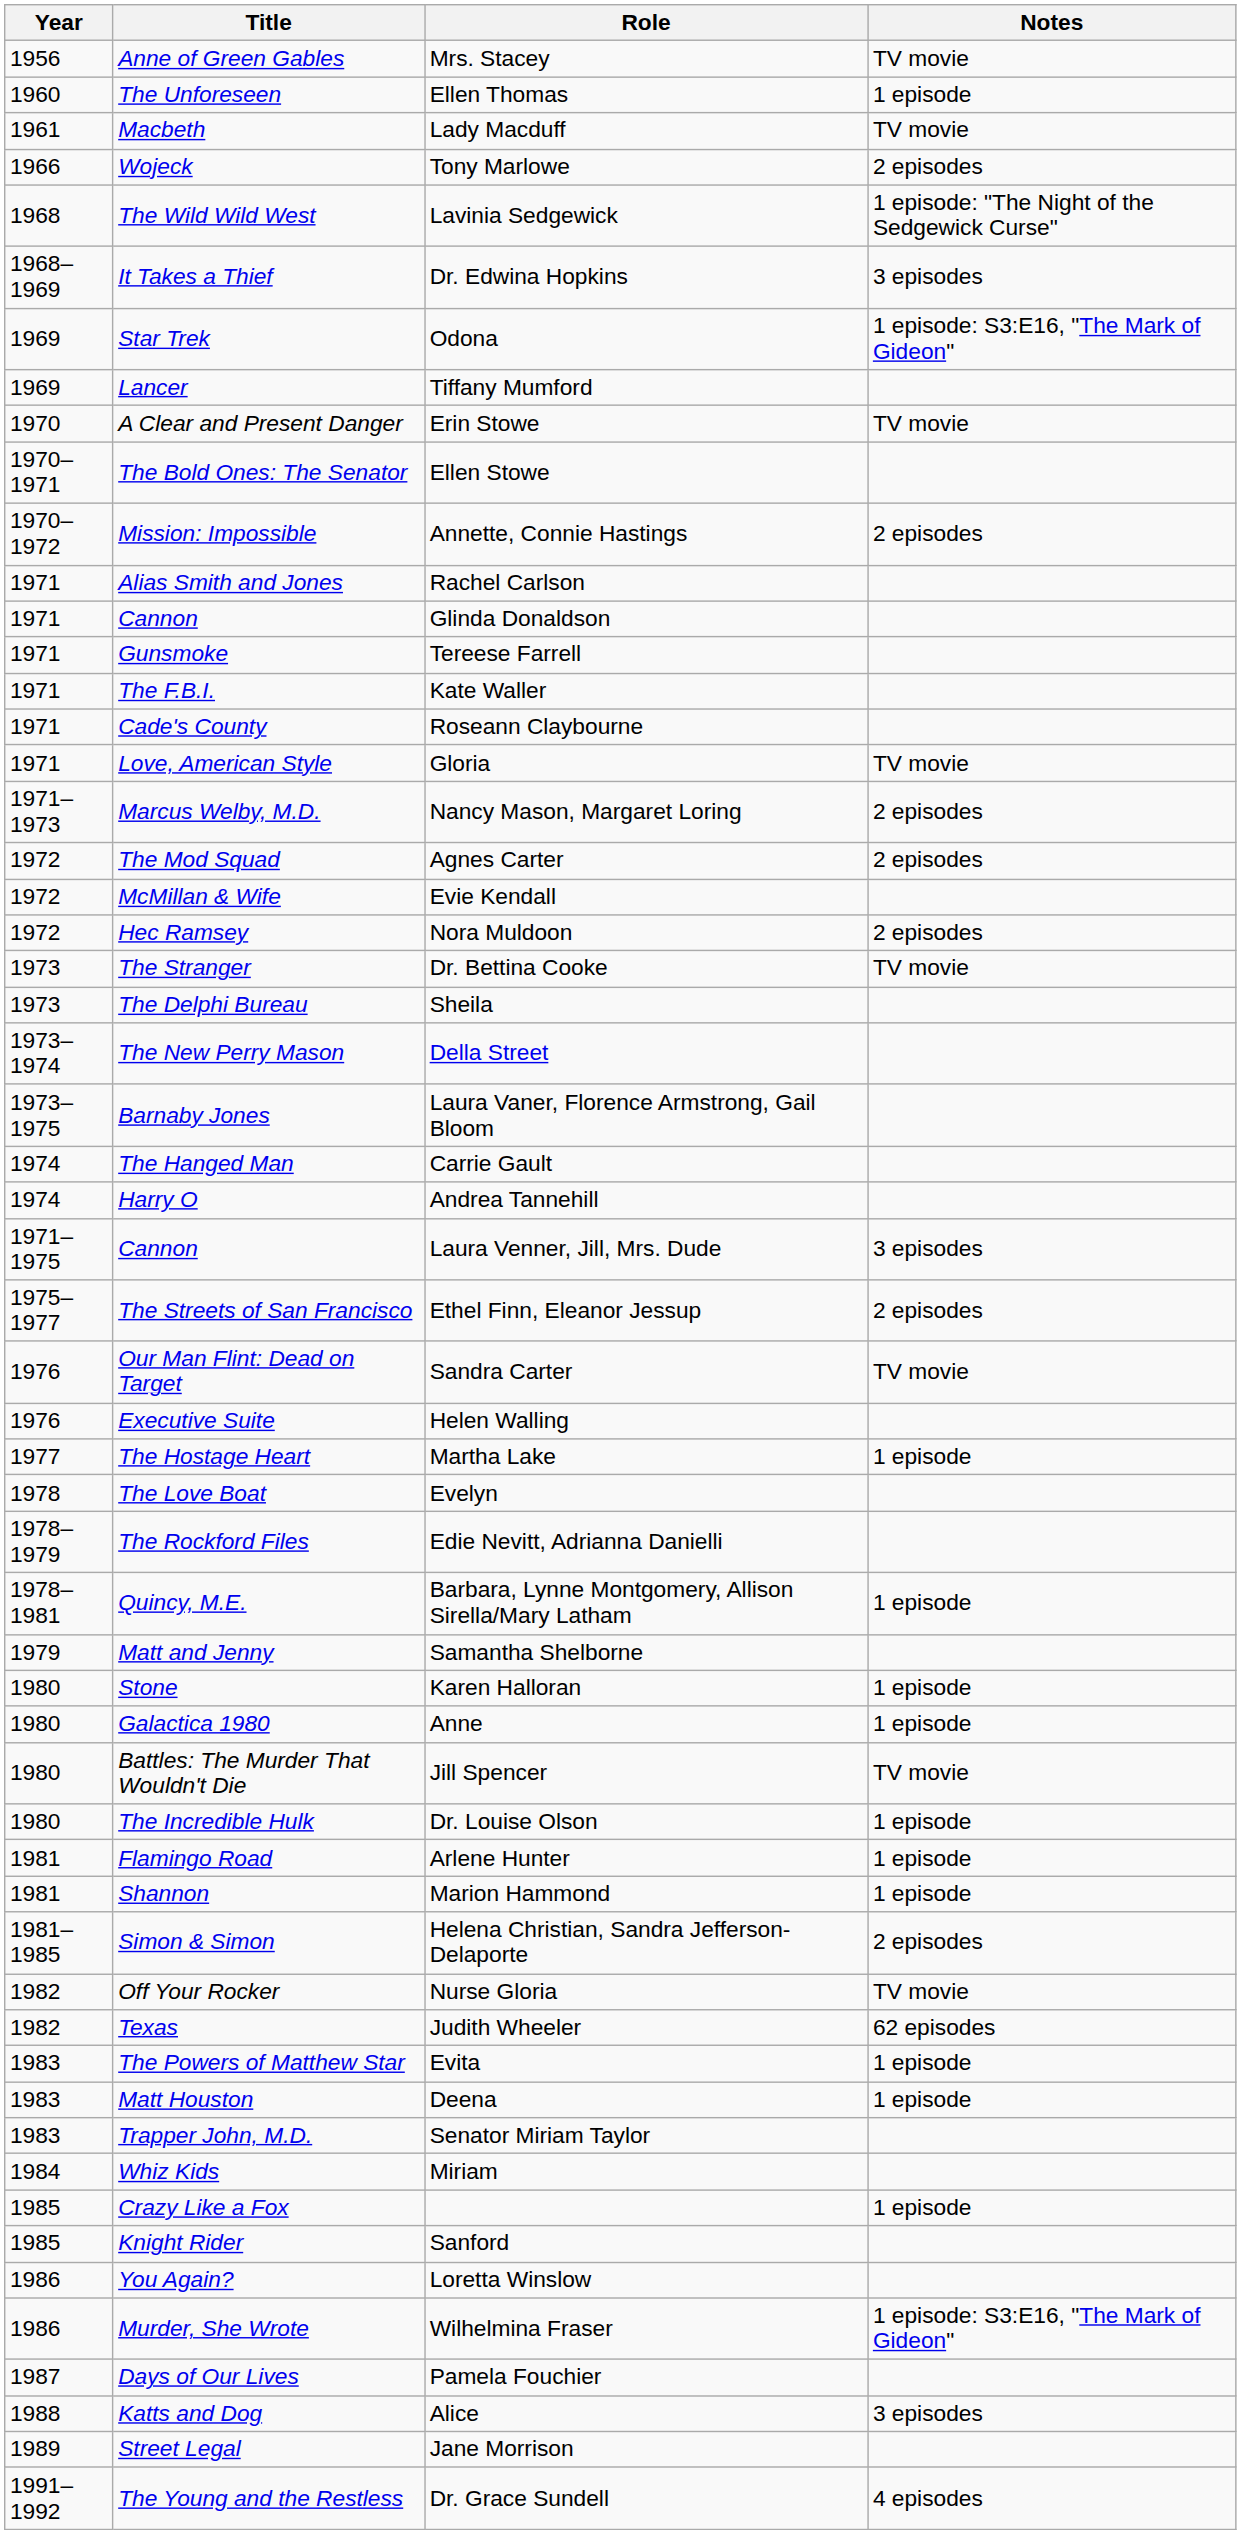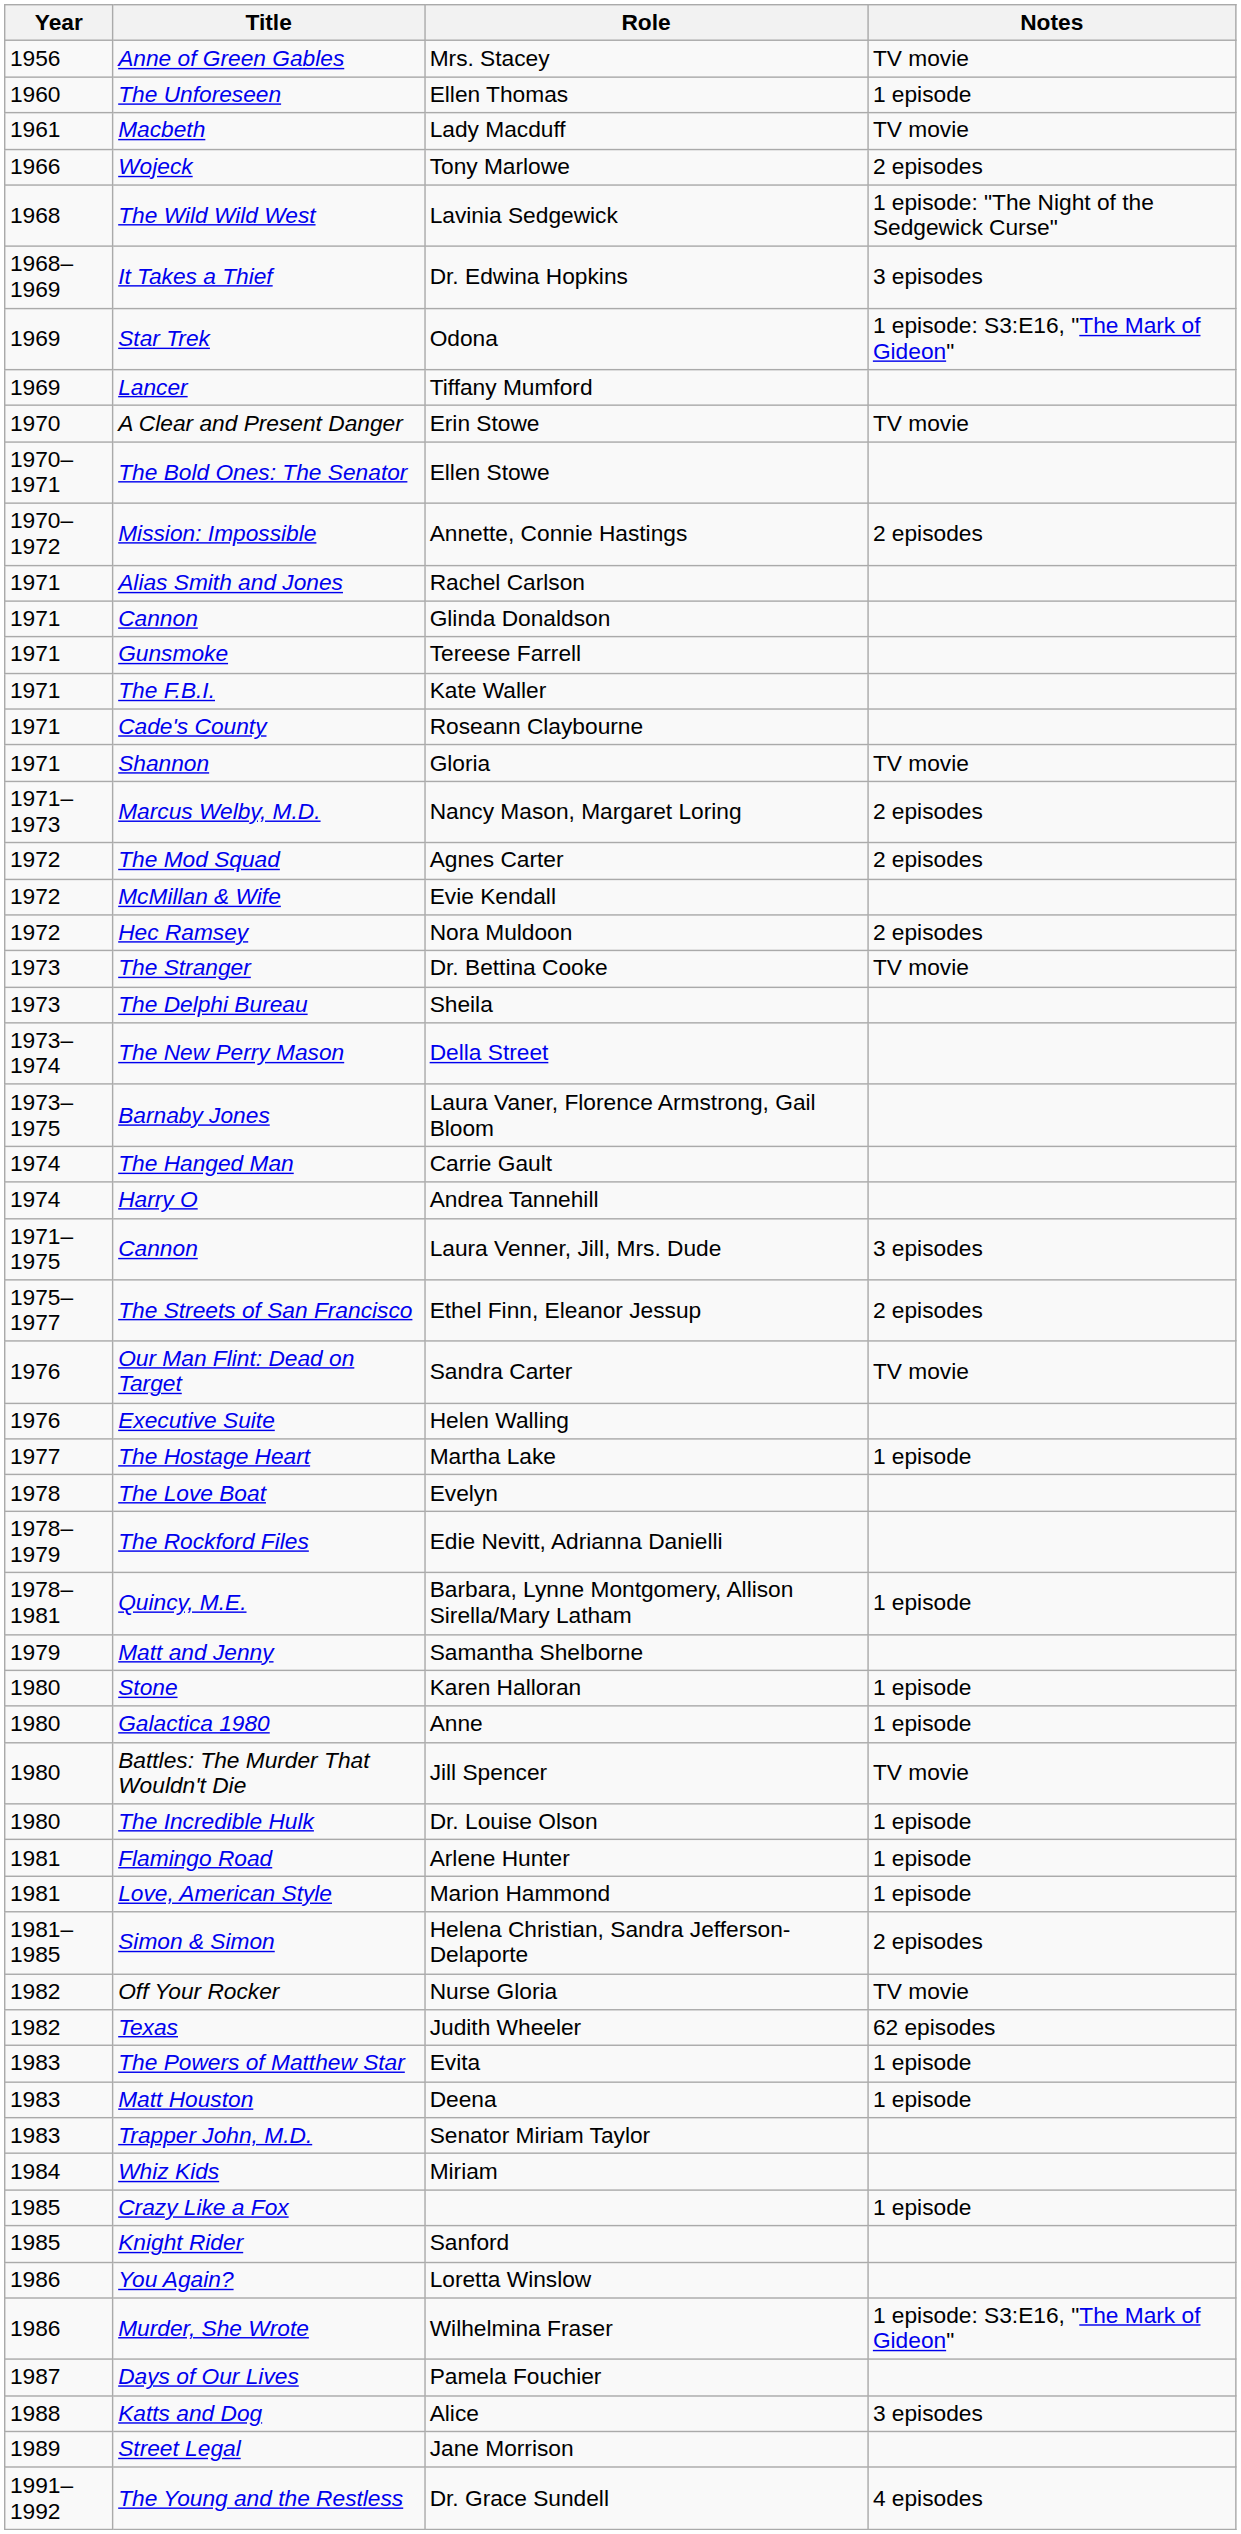 <table class="wikitable sortable">
 <tr>
 <th>Year</th>
 <th>Title</th>
 <th>Role</th>
 <th class="unsortable">Notes</th>
 </tr>
 <tr>
 <td>1956</td>
 <td><em><a href='#'>Anne of Green Gables</a></em></td>
 <td>Mrs. Stacey</td>
 <td>TV movie</td>
 </tr>
 <tr>
 <td>1960</td>
 <td data-sort-value="Unforeseen, The"><em><a href='#'>The Unforeseen</a></em></td>
 <td>Ellen Thomas</td>
 <td>1 episode</td>
 </tr>
 <tr>
 <td>1961</td>
 <td><em><a href='#'>Macbeth</a></em></td>
 <td>Lady Macduff</td>
 <td>TV movie</td>
 </tr>
 <tr>
 <td>1966</td>
 <td><em><a href='#'>Wojeck</a></em></td>
 <td>Tony Marlowe</td>
 <td>2 episodes</td>
 </tr>
 <tr>
 <td>1968</td>
 <td data-sort-value="Wild Wild West, The"><em><a href='#'>The Wild Wild West</a></em></td>
 <td>Lavinia Sedgewick</td>
 <td>1 episode: "The Night of the Sedgewick Curse"</td>
 </tr>
 <tr>
 <td>1968–1969</td>
 <td><em><a href='#'>It Takes a Thief</a></em></td>
 <td>Dr. Edwina Hopkins</td>
 <td>3 episodes</td>
 </tr>
 <tr>
 <td>1969</td>
 <td><em><a href='#'>Star Trek</a></em></td>
 <td>Odona</td>
 <td>1 episode: S3:E16, "<a href='#'>The Mark of Gideon</a>"</td>
 </tr>
 <tr>
 <td>1969</td>
 <td><em><a href='#'>Lancer</a></em></td>
 <td>Tiffany Mumford</td>
 <td></td>
 </tr>
 <tr>
 <td>1970</td>
 <td data-sort-value="Clear and Present Danger, A"><em>A Clear and Present Danger</em></td>
 <td>Erin Stowe</td>
 <td>TV movie</td>
 </tr>
 <tr>
 <td>1970–1971</td>
 <td data-sort-value="Bold Ones: The Senator, The"><em><a href='#'>The Bold Ones: The Senator</a></em></td>
 <td>Ellen Stowe</td>
 <td></td>
 </tr>
 <tr>
 <td>1970–1972</td>
 <td><em><a href='#'>Mission: Impossible</a></em></td>
 <td>Annette, Connie Hastings</td>
 <td>2 episodes</td>
 </tr>
 <tr>
 <td>1971</td>
 <td><em><a href='#'>Alias Smith and Jones</a></em></td>
 <td>Rachel Carlson</td>
 <td></td>
 </tr>
 <tr>
 <td>1971</td>
 <td><em><a href='#'>Cannon</a></em></td>
 <td>Glinda Donaldson</td>
 <td></td>
 </tr>
 <tr>
 <td>1971</td>
 <td><em><a href='#'>Gunsmoke</a></em></td>
 <td>Tereese Farrell</td>
 <td></td>
 </tr>
 <tr>
 <td>1971</td>
 <td data-sort-value="F.B.I., The"><em><a href='#'>The F.B.I.</a></em></td>
 <td>Kate Waller</td>
 <td></td>
 </tr>
 <tr>
 <td>1971</td>
 <td><em><a href='#'>Cade's County</a></em></td>
 <td>Roseann Claybourne</td>
 <td></td>
 </tr>
 <tr>
 <td>1971</td>
-<td><em><a href='#'>Love, American Style</a></em></td>
+<td><em><a href='#'>Shannon</a></em></td>
 <td>Gloria</td>
 <td>TV movie</td>
 </tr>
 <tr>
 <td>1971–1973</td>
 <td><em><a href='#'>Marcus Welby, M.D.</a></em></td>
 <td>Nancy Mason, Margaret Loring</td>
 <td>2 episodes</td>
 </tr>
 <tr>
 <td>1972</td>
 <td data-sort-value="Mod Squad, The"><em><a href='#'>The Mod Squad</a></em></td>
 <td>Agnes Carter</td>
 <td>2 episodes</td>
 </tr>
 <tr>
 <td>1972</td>
 <td><em><a href='#'>McMillan & Wife</a></em></td>
 <td>Evie Kendall</td>
 <td></td>
 </tr>
 <tr>
 <td>1972</td>
 <td><em><a href='#'>Hec Ramsey</a></em></td>
 <td>Nora Muldoon</td>
 <td>2 episodes</td>
 </tr>
 <tr>
 <td>1973</td>
 <td data-sort-value="Stranger, The"><em><a href='#'>The Stranger</a></em></td>
 <td>Dr. Bettina Cooke</td>
 <td>TV movie</td>
 </tr>
 <tr>
 <td>1973</td>
 <td data-sort-value="Delphi Bureau, The"><em><a href='#'>The Delphi Bureau</a></em></td>
 <td>Sheila</td>
 <td></td>
 </tr>
 <tr>
 <td>1973–1974</td>
 <td data-sort-value="New Perry Mason, The"><em><a href='#'>The New Perry Mason</a></em></td>
 <td><a href='#'>Della Street</a></td>
 <td></td>
 </tr>
 <tr>
 <td>1973–1975</td>
 <td><em><a href='#'>Barnaby Jones</a></em></td>
 <td>Laura Vaner, Florence Armstrong, Gail Bloom</td>
 <td></td>
 </tr>
 <tr>
 <td>1974</td>
 <td data-sort-value="Hanged Man, The"><em><a href='#'>The Hanged Man</a></em></td>
 <td>Carrie Gault</td>
 <td></td>
 </tr>
 <tr>
 <td>1974</td>
 <td><em><a href='#'>Harry O</a></em></td>
 <td>Andrea Tannehill</td>
 <td></td>
 </tr>
 <tr>
 <td>1971–1975</td>
 <td><em><a href='#'>Cannon</a></em></td>
 <td>Laura Venner, Jill, Mrs. Dude</td>
 <td>3 episodes</td>
 </tr>
 <tr>
 <td>1975–1977</td>
 <td data-sort-value="Streets of San Francisco, The"><em><a href='#'>The Streets of San Francisco</a></em></td>
 <td>Ethel Finn, Eleanor Jessup</td>
 <td>2 episodes</td>
 </tr>
 <tr>
 <td>1976</td>
 <td><em><a href='#'>Our Man Flint: Dead on Target</a></em></td>
 <td>Sandra Carter</td>
 <td>TV movie</td>
 </tr>
 <tr>
 <td>1976</td>
 <td><em><a href='#'>Executive Suite</a></em></td>
 <td>Helen Walling</td>
 <td></td>
 </tr>
 <tr>
 <td>1977</td>
 <td data-sort-value="Hostage Heart, The"><em><a href='#'>The Hostage Heart</a></em></td>
 <td>Martha Lake</td>
 <td>1 episode</td>
 </tr>
 <tr>
 <td>1978</td>
 <td data-sort-value="Love Boat, The"><em><a href='#'>The Love Boat</a></em></td>
 <td>Evelyn</td>
 <td></td>
 </tr>
 <tr>
 <td>1978–1979</td>
 <td data-sort-value="Rockford Files, The"><em><a href='#'>The Rockford Files</a></em></td>
 <td>Edie Nevitt, Adrianna Danielli</td>
 <td></td>
 </tr>
 <tr>
 <td>1978–1981</td>
 <td><em><a href='#'>Quincy, M.E.</a></em></td>
 <td>Barbara, Lynne Montgomery, Allison Sirella/Mary Latham</td>
 <td>1 episode</td>
 </tr>
 <tr>
 <td>1979</td>
 <td><em><a href='#'>Matt and Jenny</a></em></td>
 <td>Samantha Shelborne</td>
 <td></td>
 </tr>
 <tr>
 <td>1980</td>
 <td><em><a href='#'>Stone</a></em></td>
 <td>Karen Halloran</td>
 <td>1 episode</td>
 </tr>
 <tr>
 <td>1980</td>
 <td><em><a href='#'>Galactica 1980</a></em></td>
 <td>Anne</td>
 <td>1 episode</td>
 </tr>
 <tr>
 <td>1980</td>
 <td><em>Battles: The Murder That Wouldn't Die</em></td>
 <td>Jill Spencer</td>
 <td>TV movie</td>
 </tr>
 <tr>
 <td>1980</td>
 <td data-sort-value="Incredible Hulk, The"><em><a href='#'>The Incredible Hulk</a></em></td>
 <td>Dr. Louise Olson</td>
 <td>1 episode</td>
 </tr>
 <tr>
 <td>1981</td>
 <td><em><a href='#'>Flamingo Road</a></em></td>
 <td>Arlene Hunter</td>
 <td>1 episode</td>
 </tr>
 <tr>
 <td>1981</td>
-<td><em><a href='#'>Shannon</a></em></td>
+<td><em><a href='#'>Love, American Style</a></em></td>
 <td>Marion Hammond</td>
 <td>1 episode</td>
 </tr>
 <tr>
 <td>1981–1985</td>
 <td><em><a href='#'>Simon & Simon</a></em></td>
 <td>Helena Christian, Sandra Jefferson-Delaporte</td>
 <td>2 episodes</td>
 </tr>
 <tr>
 <td>1982</td>
 <td><em>Off Your Rocker</em></td>
 <td>Nurse Gloria</td>
 <td>TV movie</td>
 </tr>
 <tr>
 <td>1982</td>
 <td><em><a href='#'>Texas</a></em></td>
 <td>Judith Wheeler</td>
 <td>62 episodes</td>
 </tr>
 <tr>
 <td>1983</td>
 <td data-sort-value="Powers of Matthew Star, The"><em><a href='#'>The Powers of Matthew Star</a></em></td>
 <td>Evita</td>
 <td>1 episode</td>
 </tr>
 <tr>
 <td>1983</td>
 <td><em><a href='#'>Matt Houston</a></em></td>
 <td>Deena</td>
 <td>1 episode</td>
 </tr>
 <tr>
 <td>1983</td>
 <td><em><a href='#'>Trapper John, M.D.</a></em></td>
 <td>Senator Miriam Taylor</td>
 <td></td>
 </tr>
 <tr>
 <td>1984</td>
 <td><em><a href='#'>Whiz Kids</a></em></td>
 <td>Miriam</td>
 <td></td>
 </tr>
 <tr>
 <td>1985</td>
 <td><em><a href='#'>Crazy Like a Fox</a></em></td>
 <td></td>
 <td>1 episode</td>
 </tr>
 <tr>
 <td>1985</td>
 <td><em><a href='#'>Knight Rider</a></em></td>
 <td>Sanford</td>
 <td></td>
 </tr>
 <tr>
 <td>1986</td>
 <td><em><a href='#'>You Again?</a></em></td>
 <td>Loretta Winslow</td>
 <td></td>
 </tr>
 <tr>
 <td>1986</td>
 <td><em><a href='#'>Murder, She Wrote</a></em></td>
 <td>Wilhelmina Fraser</td>
 <td>1 episode: S3:E16, "<a href='#'>The Mark of Gideon</a>"</td>
 </tr>
 <tr>
 <td>1987</td>
 <td><em><a href='#'>Days of Our Lives</a></em></td>
 <td>Pamela Fouchier</td>
 <td></td>
 </tr>
 <tr>
 <td>1988</td>
 <td><em><a href='#'>Katts and Dog</a></em></td>
 <td>Alice</td>
 <td>3 episodes</td>
 </tr>
 <tr>
 <td>1989</td>
 <td><em><a href='#'>Street Legal</a></em></td>
 <td>Jane Morrison</td>
 <td></td>
 </tr>
 <tr>
 <td>1991–1992</td>
 <td data-sort-value="Young and the Restless, The"><em><a href='#'>The Young and the Restless</a></em></td>
 <td>Dr. Grace Sundell</td>
 <td>4 episodes</td>
 </tr>
 </table>
